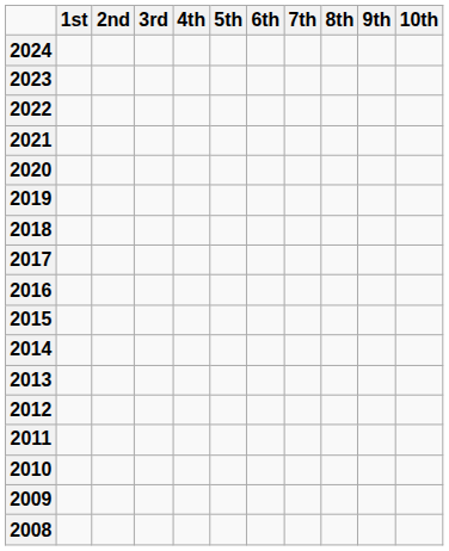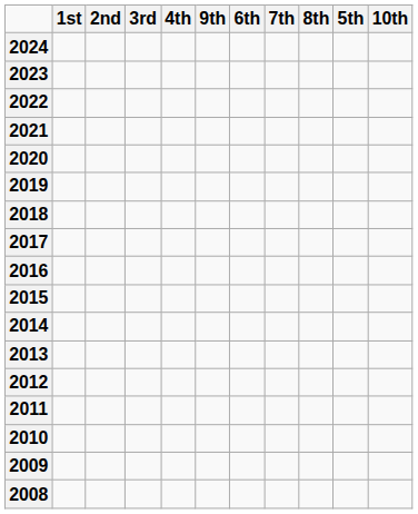 <table class="wikitable float-right">
 <tr>
 <td></td>
 <th scope="column">1st</th>
 <th>2nd</th>
 <th>3rd</th>
 <th>4th</th>
-<th>5th</th>
+<th>9th</th>
 <th>6th</th>
 <th>7th</th>
 <th>8th</th>
-<th>9th</th>
+<th>5th</th>
 <th>10th</th>
 </tr>
 <tr>
 <th scope="row">2024</th>
 <td></td>
 <td></td>
 <td></td>
 <td></td>
 <td></td>
 <td></td>
 <td></td>
 <td></td>
 <td></td>
 <td></td>
 </tr>
 <tr>
 <th scope="row">2023</th>
 <td></td>
 <td></td>
 <td></td>
 <td></td>
 <td></td>
 <td></td>
 <td></td>
 <td></td>
 <td></td>
 <td></td>
 </tr>
 <tr>
 <th scope="row">2022</th>
 <td></td>
 <td></td>
 <td></td>
 <td></td>
 <td></td>
 <td></td>
 <td></td>
 <td></td>
 <td></td>
 <td></td>
 </tr>
 <tr>
 <th scope="row">2021</th>
 <td></td>
 <td></td>
 <td></td>
 <td></td>
 <td></td>
 <td></td>
 <td></td>
 <td></td>
 <td></td>
 <td></td>
 </tr>
 <tr>
 <th scope="row">2020</th>
 <td></td>
 <td></td>
 <td></td>
 <td></td>
 <td></td>
 <td></td>
 <td></td>
 <td></td>
 <td></td>
 <td></td>
 </tr>
 <tr>
 <th scope="row">2019</th>
 <td></td>
 <td></td>
 <td></td>
 <td></td>
 <td></td>
 <td></td>
 <td></td>
 <td></td>
 <td></td>
 <td></td>
 </tr>
 <tr>
 <th scope="row">2018</th>
 <td></td>
 <td></td>
 <td></td>
 <td></td>
 <td></td>
 <td></td>
 <td></td>
 <td></td>
 <td></td>
 <td></td>
 </tr>
 <tr>
 <th scope="row">2017</th>
 <td></td>
 <td></td>
 <td></td>
 <td></td>
 <td></td>
 <td></td>
 <td></td>
 <td></td>
 <td></td>
 <td></td>
 </tr>
 <tr>
 <th scope="row">2016</th>
 <td></td>
 <td></td>
 <td></td>
 <td></td>
 <td></td>
 <td></td>
 <td></td>
 <td></td>
 <td></td>
 <td></td>
 </tr>
 <tr>
 <th scope="row">2015</th>
 <td></td>
 <td></td>
 <td></td>
 <td></td>
 <td></td>
 <td></td>
 <td></td>
 <td></td>
 <td></td>
 <td></td>
 </tr>
 <tr>
 <th scope="row">2014</th>
 <td></td>
 <td></td>
 <td></td>
 <td></td>
 <td></td>
 <td></td>
 <td></td>
 <td></td>
 <td></td>
 <td></td>
 </tr>
 <tr>
 <th scope="row">2013</th>
 <td></td>
 <td></td>
 <td></td>
 <td></td>
 <td></td>
 <td></td>
 <td></td>
 <td></td>
 <td></td>
 <td></td>
 </tr>
 <tr>
 <th scope="row">2012</th>
 <td></td>
 <td></td>
 <td></td>
 <td></td>
 <td></td>
 <td></td>
 <td></td>
 <td></td>
 <td></td>
 <td></td>
 </tr>
 <tr>
 <th scope="row">2011</th>
 <td></td>
 <td></td>
 <td></td>
 <td></td>
 <td></td>
 <td></td>
 <td></td>
 <td></td>
 <td></td>
 <td></td>
 </tr>
 <tr>
 <th scope="row">2010</th>
 <td></td>
 <td></td>
 <td></td>
 <td></td>
 <td></td>
 <td></td>
 <td></td>
 <td></td>
 <td></td>
 <td></td>
 </tr>
 <tr>
 <th scope="row">2009</th>
 <td></td>
 <td></td>
 <td></td>
 <td></td>
 <td></td>
 <td></td>
 <td></td>
 <td></td>
 <td></td>
 <td></td>
 </tr>
 <tr>
 <th scope="row">2008</th>
 <td></td>
 <td></td>
 <td></td>
 <td></td>
 <td></td>
 <td></td>
 <td></td>
 <td></td>
 <td></td>
 <td></td>
 </tr>
 </table>
